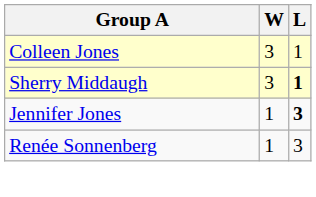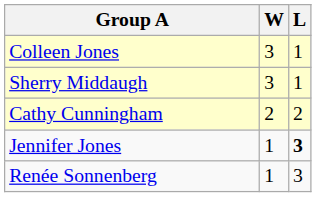 <table class="wikitable">
 <tr>
 <th width=200>Group A</th>
 <th>W</th>
 <th>L</th>
 </tr>
 <tr bgcolor=#ffffcc>
 <td> <a href='#'>Colleen Jones</a></td>
 <td>3</td>
 <td>1</td>
 </tr>
 <tr bgcolor=#ffffcc>
 <td> <a href='#'>Sherry Middaugh</a></td>
 <td>3</td>
-<td><strong>1</strong></td>
+<td>1</td>
+</tr>
+<tr bgcolor=#ffffcc>
+<td> <a href='#'>Cathy Cunningham</a></td>
+<td>2</td>
+<td>2</td>
 </tr>
 <tr>
 <td> <a href='#'>Jennifer Jones</a></td>
 <td>1</td>
 <td><strong>3</strong></td>
 </tr>
 <tr>
 <td> <a href='#'>Renée Sonnenberg</a></td>
 <td>1</td>
 <td>3</td>
 </tr>
 </table>
